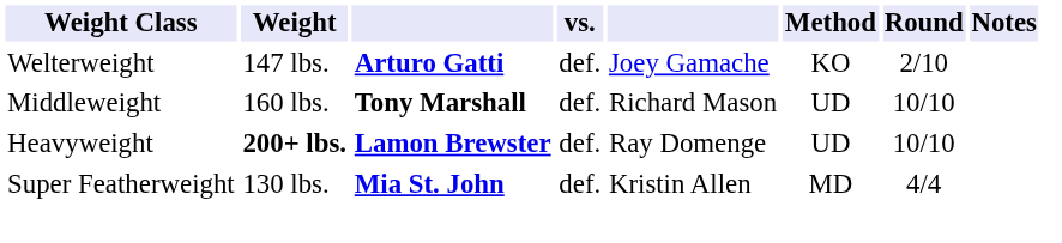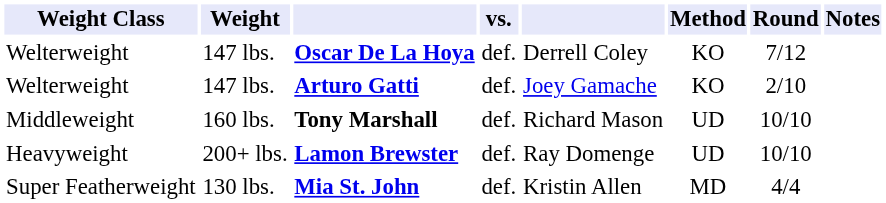 <table class="toccolours" style="font-size: 85%;">
 <tr>
 <th style="background:#e6e8fa; color:#000; text-align:center;">Weight Class</th>
 <th style="background:#e6e8fa; color:#000; text-align:center;">Weight</th>
 <th style="background:#e6e8fa; color:#000; text-align:center;"></th>
 <th style="background:#e6e8fa; color:#000; text-align:center;">vs.</th>
 <th style="background:#e6e8fa; color:#000; text-align:center;"></th>
 <th style="background:#e6e8fa; color:#000; text-align:center;">Method</th>
 <th style="background:#e6e8fa; color:#000; text-align:center;">Round</th>
 <th style="background:#e6e8fa; color:#000; text-align:center;">Notes</th>
+</tr>
+<tr>
+<td>Welterweight</td>
+<td>147 lbs.</td>
+<td><strong><a href='#'>Oscar De La Hoya</a></strong></td>
+<td>def.</td>
+<td>Derrell Coley</td>
+<td align=center>KO</td>
+<td align=center>7/12</td>
+<td></td>
 </tr>
 <tr>
 <td>Welterweight</td>
 <td>147 lbs.</td>
 <td><strong><a href='#'>Arturo Gatti</a></strong></td>
 <td>def.</td>
 <td><a href='#'>Joey Gamache</a></td>
 <td align=center>KO</td>
 <td align=center>2/10</td>
 </tr>
 <tr>
 <td>Middleweight</td>
 <td>160 lbs.</td>
 <td><strong>Tony Marshall</strong></td>
 <td>def.</td>
 <td>Richard Mason</td>
 <td align=center>UD</td>
 <td align=center>10/10</td>
 </tr>
 <tr>
 <td>Heavyweight</td>
-<td><strong>200+ lbs.</strong></td>
+<td>200+ lbs.</td>
 <td><strong><a href='#'>Lamon Brewster</a></strong></td>
 <td>def.</td>
 <td>Ray Domenge</td>
 <td align=center>UD</td>
 <td align=center>10/10</td>
 </tr>
 <tr>
 <td>Super Featherweight</td>
 <td>130 lbs.</td>
 <td><strong><a href='#'>Mia St. John</a></strong></td>
 <td>def.</td>
 <td>Kristin Allen</td>
 <td align=center>MD</td>
 <td align=center>4/4</td>
 </tr>
 </table>
